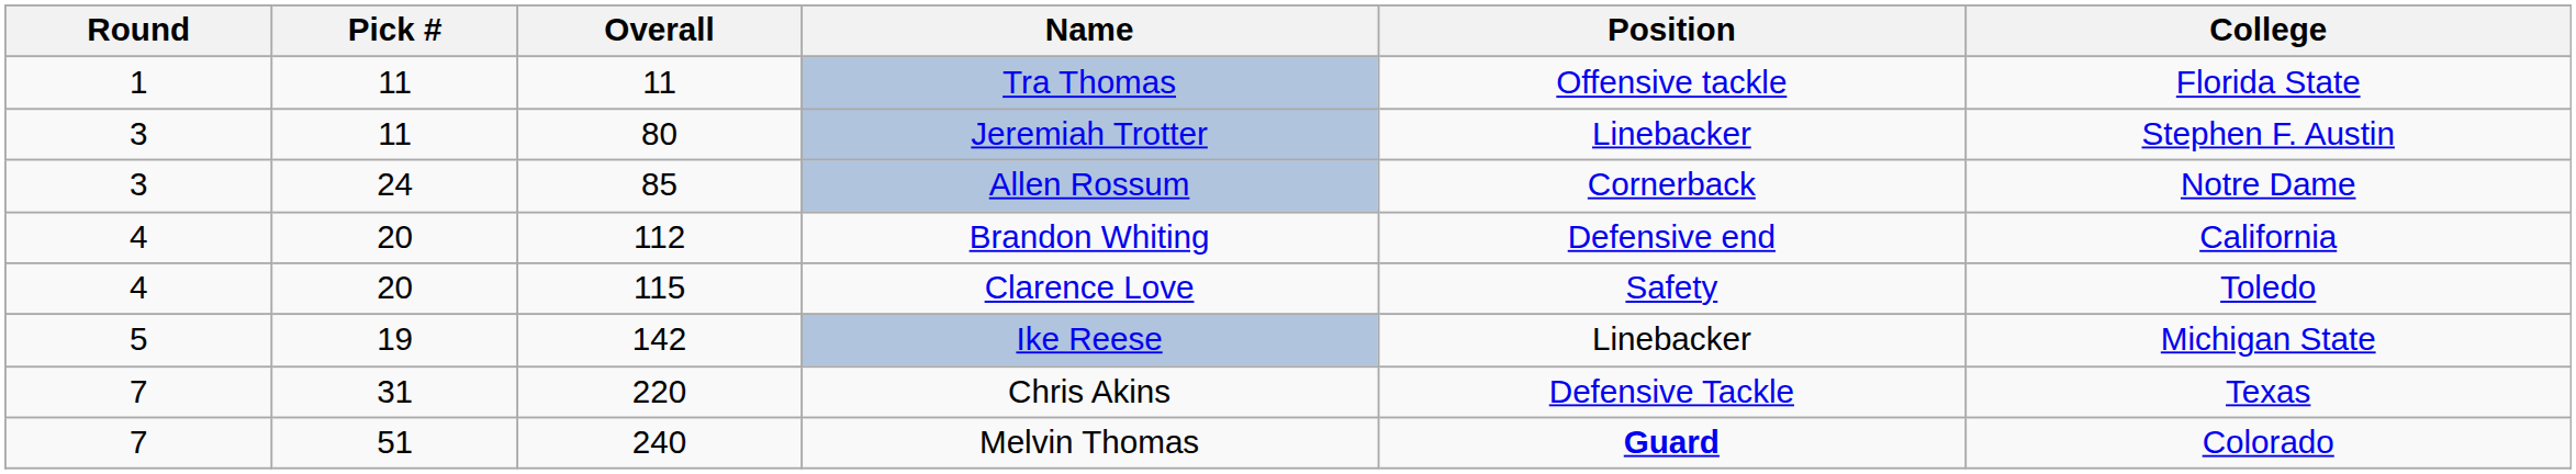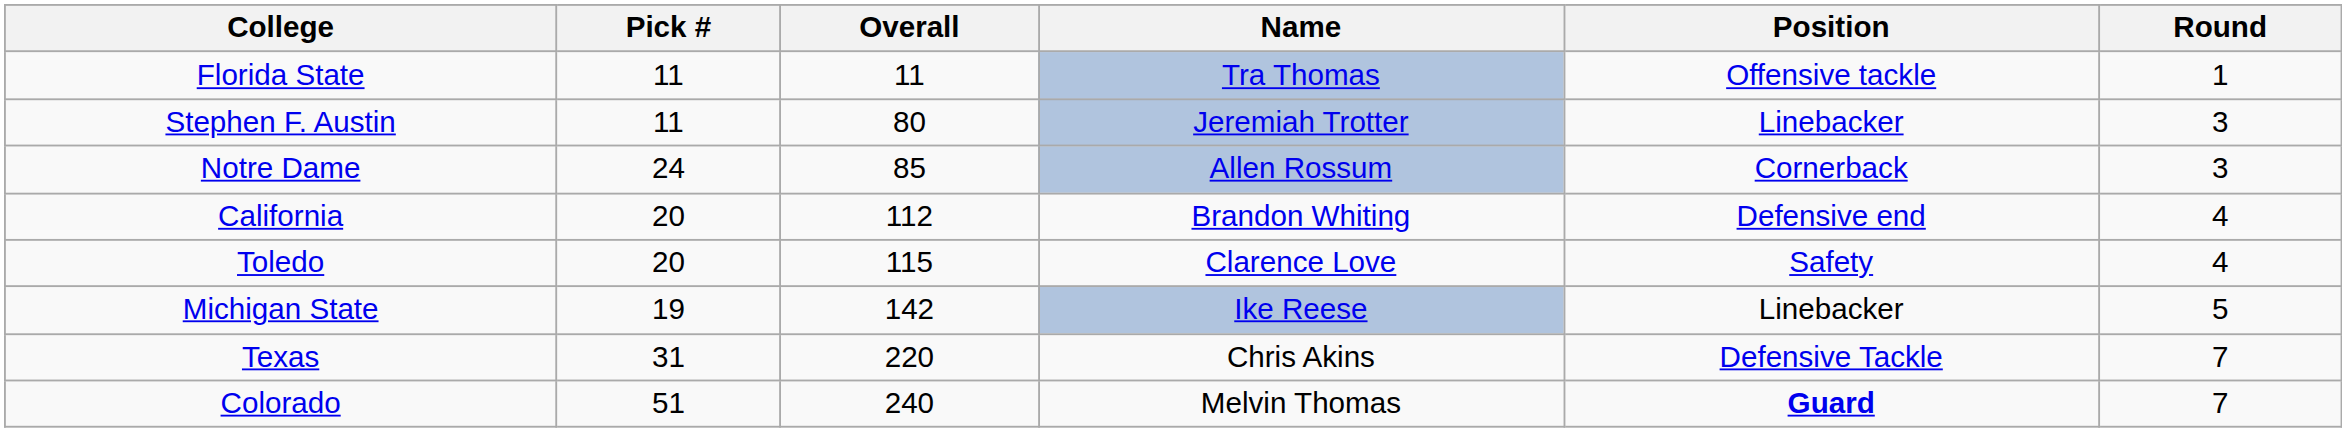 <table class="wikitable sortable sortable" style="width: 100%; text-align:center">
 <tr>
-<th>Round</th>
+<th>College</th>
 <th>Pick #</th>
 <th>Overall</th>
 <th>Name</th>
 <th>Position</th>
-<th>College</th>
+<th>Round</th>
 </tr>
 <tr>
-<td>1</td>
+<td><a href='#'>Florida State</a></td>
 <td>11</td>
 <td>11</td>
 <td bgcolor=lightsteelblue><a href='#'>Tra Thomas</a></td>
 <td><a href='#'>Offensive tackle</a></td>
-<td><a href='#'>Florida State</a></td>
+<td>1</td>
 </tr>
 <tr>
-<td>3</td>
+<td><a href='#'>Stephen F. Austin</a></td>
 <td>11</td>
 <td>80</td>
 <td bgcolor=lightsteelblue><a href='#'>Jeremiah Trotter</a></td>
 <td><a href='#'>Linebacker</a></td>
-<td><a href='#'>Stephen F. Austin</a></td>
+<td>3</td>
 </tr>
 <tr>
-<td>3</td>
+<td><a href='#'>Notre Dame</a></td>
 <td>24</td>
 <td>85</td>
 <td bgcolor=lightsteelblue><a href='#'>Allen Rossum</a></td>
 <td><a href='#'>Cornerback</a></td>
-<td><a href='#'>Notre Dame</a></td>
+<td>3</td>
 </tr>
 <tr>
-<td>4</td>
+<td><a href='#'>California</a></td>
 <td>20</td>
 <td>112</td>
 <td><a href='#'>Brandon Whiting</a></td>
 <td><a href='#'>Defensive end</a></td>
-<td><a href='#'>California</a></td>
+<td>4</td>
 </tr>
 <tr>
-<td>4</td>
+<td><a href='#'>Toledo</a></td>
 <td>20</td>
 <td>115</td>
 <td><a href='#'>Clarence Love</a></td>
 <td><a href='#'>Safety</a></td>
-<td><a href='#'>Toledo</a></td>
+<td>4</td>
 </tr>
 <tr>
-<td>5</td>
+<td><a href='#'>Michigan State</a></td>
 <td>19</td>
 <td>142</td>
 <td bgcolor=lightsteelblue><a href='#'>Ike Reese</a></td>
 <td>Linebacker</td>
-<td><a href='#'>Michigan State</a></td>
+<td>5</td>
 </tr>
 <tr>
-<td>7</td>
+<td><a href='#'>Texas</a></td>
 <td>31</td>
 <td>220</td>
 <td>Chris Akins</td>
 <td><a href='#'>Defensive Tackle</a></td>
-<td><a href='#'>Texas</a></td>
+<td>7</td>
 </tr>
 <tr>
-<td>7</td>
+<td><a href='#'>Colorado</a></td>
 <td>51</td>
 <td>240</td>
 <td>Melvin Thomas</td>
 <td><strong><a href='#'>Guard</a></strong></td>
-<td><a href='#'>Colorado</a></td>
+<td>7</td>
 </tr>
 </table>
